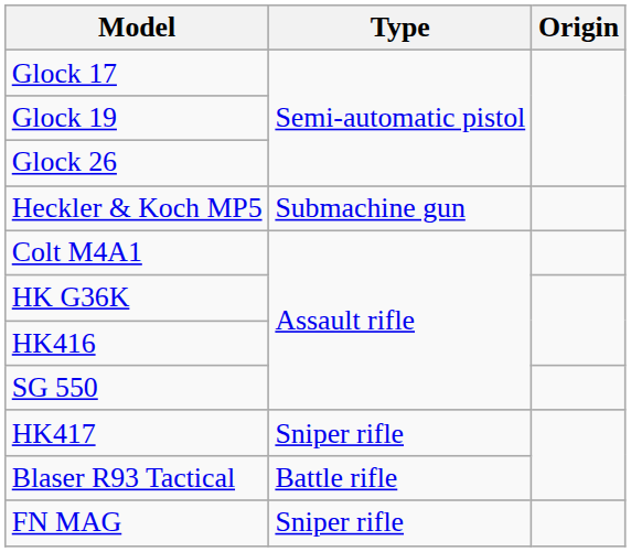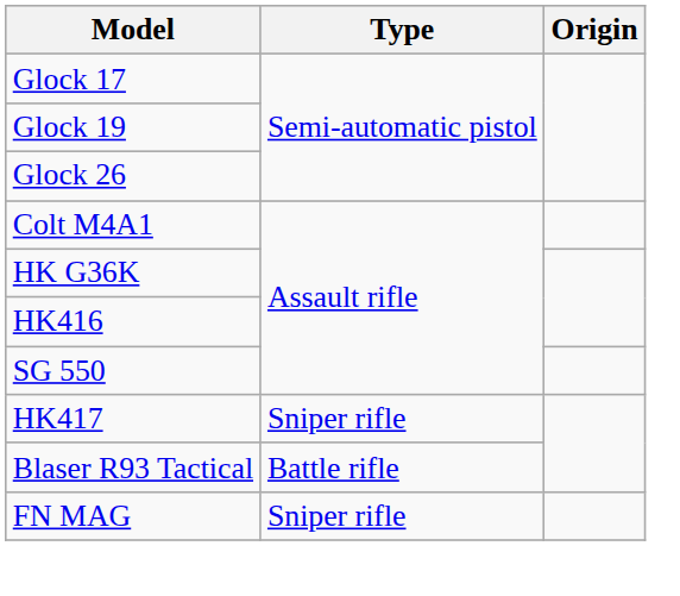 <table class="wikitable">
 <tr>
 <th>Model</th>
 <th>Type</th>
 <th>Origin</th>
 </tr>
 <tr>
 <td><a href='#'>Glock 17</a></td>
 <td rowspan="3"><a href='#'>Semi-automatic pistol</a></td>
 <td rowspan="3"></td>
 </tr>
 <tr>
 <td><a href='#'>Glock 19</a></td>
 </tr>
 <tr>
 <td><a href='#'>Glock 26</a></td>
-</tr>
-<tr>
-<td><a href='#'>Heckler & Koch MP5</a></td>
-<td><a href='#'>Submachine gun</a></td>
-<td></td>
 </tr>
 <tr>
 <td><a href='#'>Colt M4A1</a></td>
 <td rowspan="4"><a href='#'>Assault rifle</a></td>
 <td></td>
 </tr>
 <tr>
 <td><a href='#'>HK G36K</a></td>
 <td rowspan="2"></td>
 </tr>
 <tr>
 <td><a href='#'>HK416</a></td>
 </tr>
 <tr>
 <td><a href='#'>SG 550</a></td>
 <td></td>
 </tr>
 <tr>
 <td><a href='#'>HK417</a></td>
 <td><a href='#'>Sniper rifle</a></td>
 <td rowspan="2"></td>
 </tr>
 <tr>
 <td><a href='#'>Blaser R93 Tactical</a></td>
 <td><a href='#'>Battle rifle</a></td>
 </tr>
 <tr>
 <td><a href='#'>FN MAG</a></td>
 <td><a href='#'>Sniper rifle</a></td>
 <td></td>
 </tr>
 </table>
